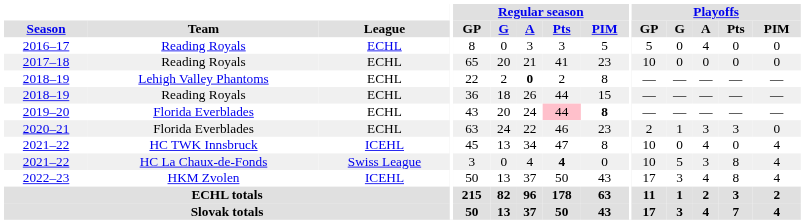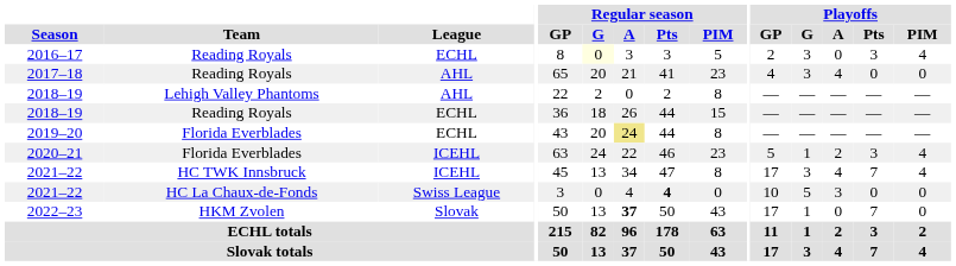 <table border="0" cellpadding="1" cellspacing="0" style="text-align:center; width:60em">
 <tr bgcolor="#e0e0e0">
 <th colspan="3" bgcolor="#ffffff"></th>
 <th rowspan="99" bgcolor="#ffffff"></th>
 <th colspan="5"><a href='#'>Regular season</a></th>
 <th rowspan="99" bgcolor="#ffffff"></th>
 <th colspan="5"><a href='#'>Playoffs</a></th>
 </tr>
 <tr bgcolor="#e0e0e0">
 <th><a href='#'>Season</a></th>
 <th>Team</th>
 <th>League</th>
 <th>GP</th>
 <th><a href='#'>G</a></th>
 <th><a href='#'>A</a></th>
 <th><a href='#'>Pts</a></th>
 <th><a href='#'>PIM</a></th>
 <th>GP</th>
 <th>G</th>
 <th>A</th>
 <th>Pts</th>
 <th>PIM</th>
 </tr>
 <tr>
 <td><a href='#'>2016–17</a></td>
 <td><a href='#'>Reading Royals</a></td>
 <td><a href='#'>ECHL</a></td>
 <td>8</td>
-<td>0</td>
+<td style="background: lightyellow;">0</td>
 <td>3</td>
 <td>3</td>
 <td>5</td>
-<td>5</td>
+<td>2</td>
+<td>3</td>
 <td>0</td>
+<td>3</td>
 <td>4</td>
-<td>0</td>
-<td>0</td>
 </tr>
 <tr bgcolor="#f0f0f0">
 <td><a href='#'>2017–18</a></td>
 <td>Reading Royals</td>
-<td>ECHL</td>
+<td><a href='#'>AHL</a></td>
 <td>65</td>
 <td>20</td>
 <td>21</td>
 <td>41</td>
 <td>23</td>
-<td>10</td>
-<td>0</td>
-<td>0</td>
+<td>4</td>
+<td>3</td>
+<td>4</td>
 <td>0</td>
 <td>0</td>
 </tr>
 <tr>
 <td><a href='#'>2018–19</a></td>
 <td><a href='#'>Lehigh Valley Phantoms</a></td>
-<td>ECHL</td>
+<td><a href='#'>AHL</a></td>
 <td>22</td>
 <td>2</td>
-<td><strong>0</strong></td>
+<td>0</td>
 <td>2</td>
 <td>8</td>
 <td>—</td>
 <td>—</td>
 <td>—</td>
 <td>—</td>
 <td>—</td>
 </tr>
 <tr bgcolor="#f0f0f0">
 <td><a href='#'>2018–19</a></td>
 <td>Reading Royals</td>
 <td>ECHL</td>
 <td>36</td>
 <td>18</td>
 <td>26</td>
 <td>44</td>
 <td>15</td>
 <td>—</td>
 <td>—</td>
 <td>—</td>
 <td>—</td>
 <td>—</td>
 </tr>
 <tr>
 <td><a href='#'>2019–20</a></td>
 <td><a href='#'>Florida Everblades</a></td>
 <td>ECHL</td>
 <td>43</td>
 <td>20</td>
-<td>24</td>
-<td style="background: pink;">44</td>
-<td><strong>8</strong></td>
+<td style="background: khaki;">24</td>
+<td>44</td>
+<td>8</td>
 <td>—</td>
 <td>—</td>
 <td>—</td>
 <td>—</td>
 <td>—</td>
 </tr>
 <tr bgcolor="#f0f0f0">
 <td><a href='#'>2020–21</a></td>
 <td>Florida Everblades</td>
-<td>ECHL</td>
+<td><a href='#'>ICEHL</a></td>
 <td>63</td>
 <td>24</td>
 <td>22</td>
 <td>46</td>
 <td>23</td>
+<td>5</td>
+<td>1</td>
 <td>2</td>
-<td>1</td>
 <td>3</td>
-<td>3</td>
-<td>0</td>
+<td>4</td>
 </tr>
 <tr>
 <td><a href='#'>2021–22</a></td>
 <td><a href='#'>HC TWK Innsbruck</a></td>
 <td><a href='#'>ICEHL</a></td>
 <td>45</td>
 <td>13</td>
 <td>34</td>
 <td>47</td>
 <td>8</td>
-<td>10</td>
-<td>0</td>
+<td>17</td>
+<td>3</td>
 <td>4</td>
-<td>0</td>
+<td>7</td>
 <td>4</td>
 </tr>
 <tr bgcolor="#f0f0f0">
 <td><a href='#'>2021–22</a></td>
 <td><a href='#'>HC La Chaux-de-Fonds</a></td>
 <td><a href='#'>Swiss League</a></td>
 <td>3</td>
 <td>0</td>
 <td>4</td>
 <td><strong>4</strong></td>
 <td>0</td>
 <td>10</td>
 <td>5</td>
 <td>3</td>
-<td>8</td>
-<td>4</td>
+<td>0</td>
+<td>0</td>
 </tr>
 <tr>
 <td><a href='#'>2022–23</a></td>
 <td><a href='#'>HKM Zvolen</a></td>
-<td><a href='#'>ICEHL</a></td>
+<td><a href='#'>Slovak</a></td>
 <td>50</td>
 <td>13</td>
-<td>37</td>
+<td><strong>37</strong></td>
 <td>50</td>
 <td>43</td>
 <td>17</td>
-<td>3</td>
-<td>4</td>
-<td>8</td>
-<td>4</td>
+<td>1</td>
+<td>0</td>
+<td>7</td>
+<td>0</td>
 </tr>
 <tr bgcolor="#e0e0e0">
 <th colspan="3">ECHL totals</th>
 <th>215</th>
 <th>82</th>
 <th>96</th>
 <th>178</th>
 <th>63</th>
 <th>11</th>
 <th>1</th>
 <th>2</th>
 <th>3</th>
 <th>2</th>
 </tr>
 <tr bgcolor="#e0e0e0">
 <th colspan="3">Slovak totals</th>
 <th>50</th>
 <th>13</th>
 <th>37</th>
 <th>50</th>
 <th>43</th>
 <th>17</th>
 <th>3</th>
 <th>4</th>
 <th>7</th>
 <th>4</th>
 </tr>
 </table>
